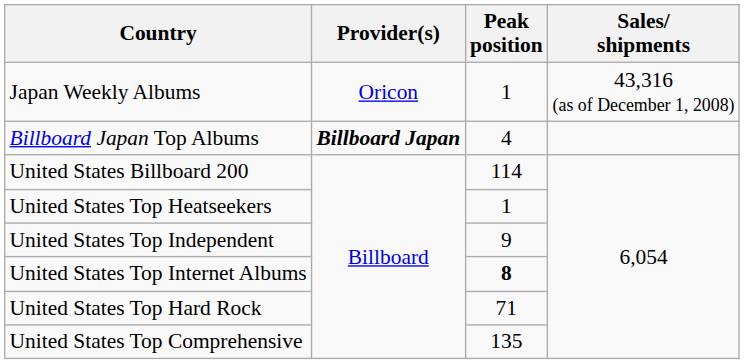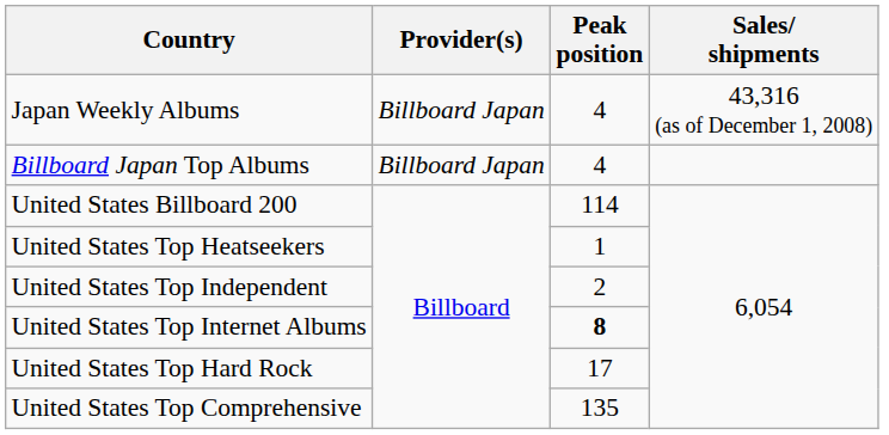 <table class="wikitable">
 <tr>
 <th align="left">Country</th>
 <th align="left">Provider(s)</th>
 <th align="center">Peak<br>position</th>
 <th align="center">Sales/<br>shipments</th>
 </tr>
 <tr>
 <td align="left">Japan Weekly Albums</td>
-<td align="center"><a href='#'>Oricon</a></td>
-<td align="center">1</td>
+<td align="center"><em>Billboard Japan</em></td>
+<td align="center">4</td>
 <td align="center">43,316<br><small>(as of December 1, 2008)</small></td>
 </tr>
 <tr>
 <td align="left"><em><a href='#'>Billboard</a> Japan</em> Top Albums</td>
-<td align="center"><strong><em>Billboard Japan</em></strong></td>
+<td align="center"><em>Billboard Japan</em></td>
 <td align="center">4</td>
 <td align="center"></td>
 </tr>
 <tr>
 <td align="left">United States Billboard 200</td>
 <td align="center" rowspan="6"><a href='#'>Billboard</a></td>
 <td align="center">114</td>
 <td align="center" rowspan="6">6,054</td>
 </tr>
 <tr>
 <td align="left">United States Top Heatseekers</td>
 <td align="center">1</td>
 </tr>
 <tr>
 <td align="left">United States Top Independent</td>
-<td align="center">9</td>
+<td align="center">2</td>
 </tr>
 <tr>
 <td align="left">United States Top Internet Albums</td>
 <td align="center"><strong>8</strong></td>
 </tr>
 <tr>
 <td align="left">United States Top Hard Rock</td>
-<td align="center">71</td>
+<td align="center">17</td>
 </tr>
 <tr>
 <td align="left">United States Top Comprehensive</td>
 <td align="center">135</td>
 </tr>
 </table>
